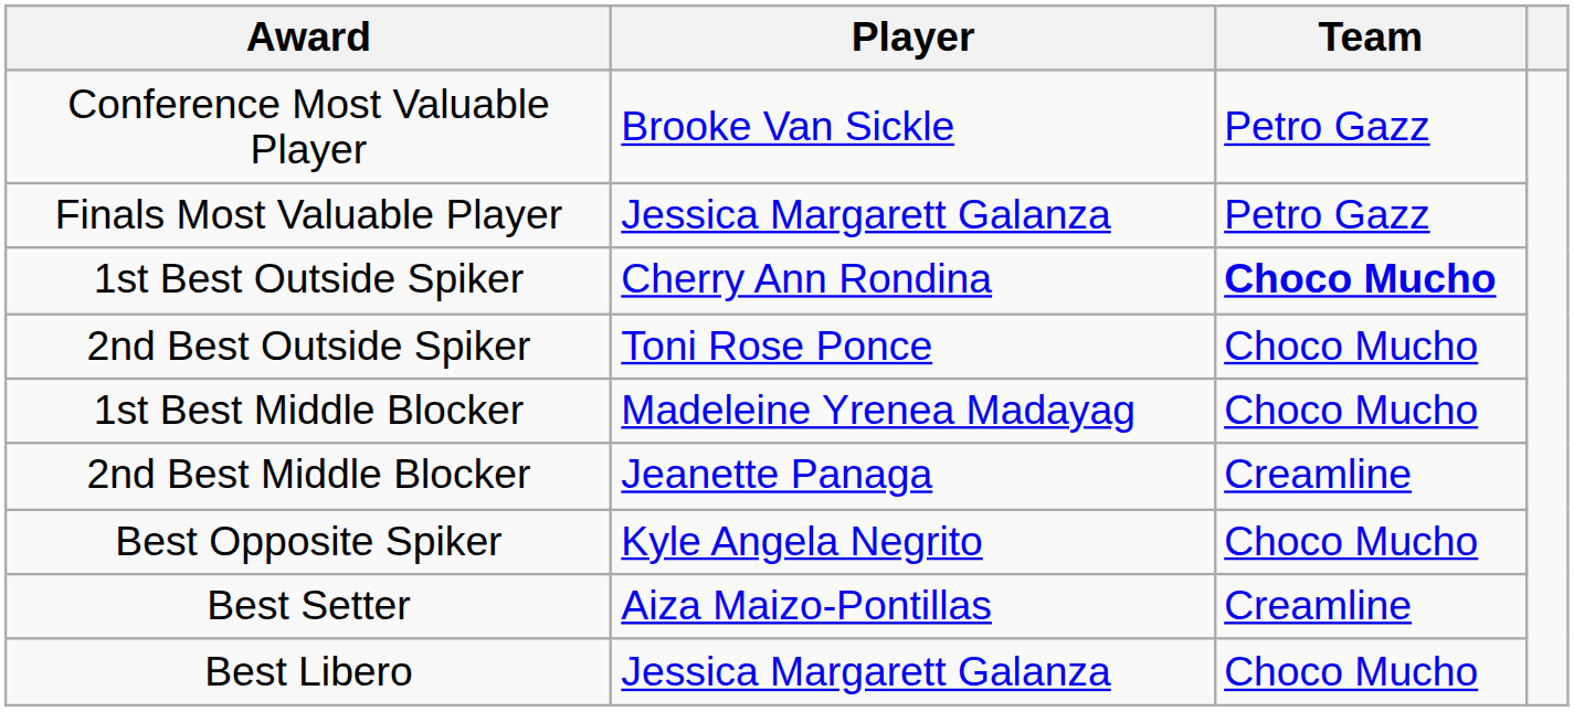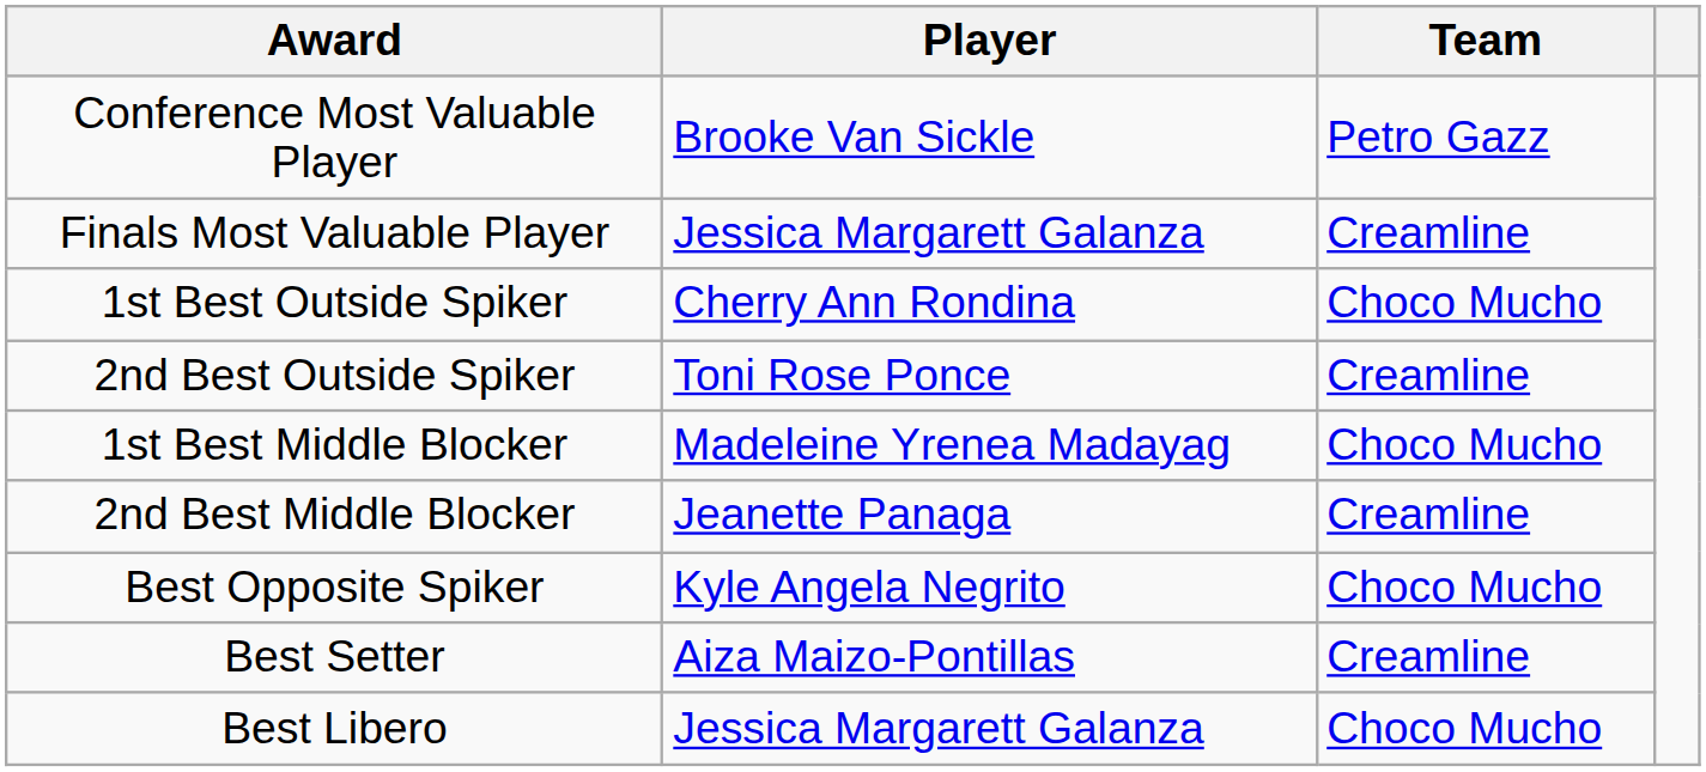 <table class="wikitable">
 <tr>
 <th width=250>Award</th>
 <th width=250>Player</th>
 <th width=120>Team</th>
 <th width=10></th>
 </tr>
 <tr>
 <td style="text-align:center">Conference Most Valuable Player</td>
 <td><a href='#'>Brooke Van Sickle</a></td>
 <td><a href='#'>Petro Gazz</a></td>
 <td rowspan="9" style="text-align:center"></td>
 </tr>
 <tr>
 <td style="text-align:center">Finals Most Valuable Player</td>
 <td><a href='#'>Jessica Margarett Galanza</a></td>
-<td><a href='#'>Petro Gazz</a></td>
+<td><a href='#'>Creamline</a></td>
 </tr>
 <tr>
 <td style="text-align:center">1st Best Outside Spiker</td>
 <td><a href='#'>Cherry Ann Rondina</a></td>
-<td><strong><a href='#'>Choco Mucho</a></strong></td>
+<td><a href='#'>Choco Mucho</a></td>
 </tr>
 <tr>
 <td style="text-align:center">2nd Best Outside Spiker</td>
 <td><a href='#'>Toni Rose Ponce</a></td>
-<td><a href='#'>Choco Mucho</a></td>
+<td><a href='#'>Creamline</a></td>
 </tr>
 <tr>
 <td style="text-align:center">1st Best Middle Blocker</td>
 <td><a href='#'>Madeleine Yrenea Madayag</a></td>
 <td><a href='#'>Choco Mucho</a></td>
 </tr>
 <tr>
 <td style="text-align:center">2nd Best Middle Blocker</td>
 <td><a href='#'>Jeanette Panaga</a></td>
 <td><a href='#'>Creamline</a></td>
 </tr>
 <tr>
 <td style="text-align:center">Best Opposite Spiker</td>
 <td><a href='#'>Kyle Angela Negrito</a></td>
 <td><a href='#'>Choco Mucho</a></td>
 </tr>
 <tr>
 <td style="text-align:center">Best Setter</td>
 <td><a href='#'>Aiza Maizo-Pontillas</a></td>
 <td><a href='#'>Creamline</a></td>
 </tr>
 <tr>
 <td style="text-align:center">Best Libero</td>
 <td><a href='#'>Jessica Margarett Galanza</a></td>
 <td><a href='#'>Choco Mucho</a></td>
 </tr>
 </table>
